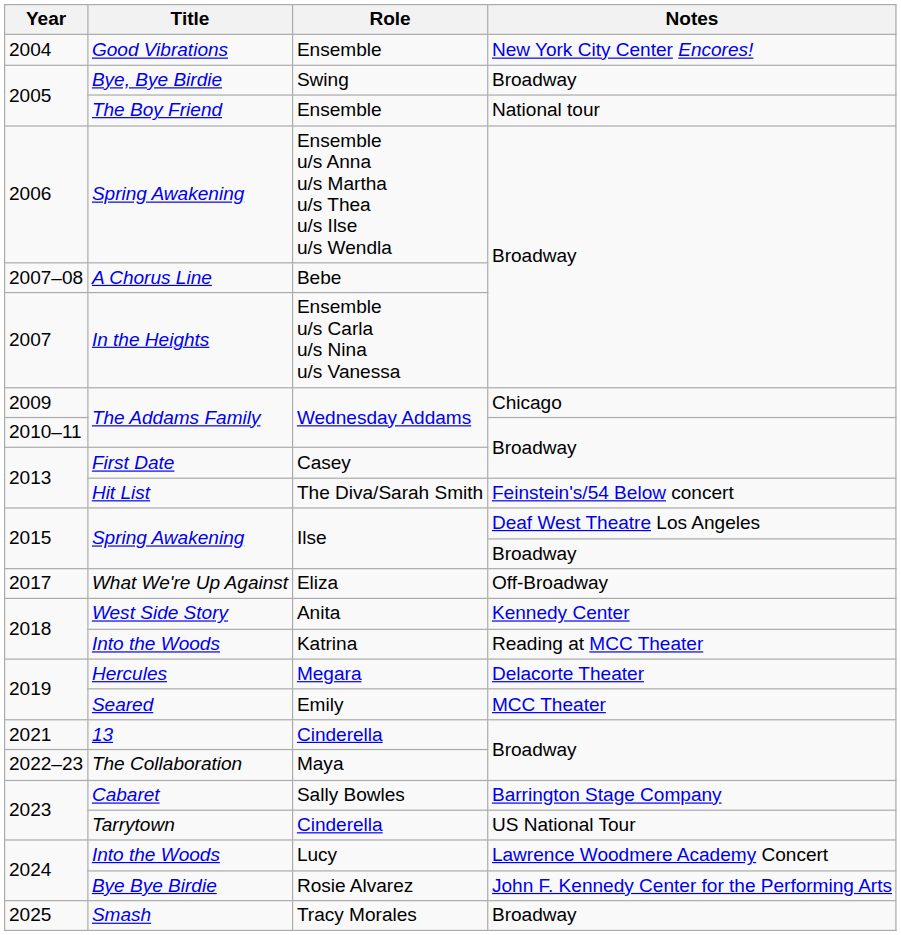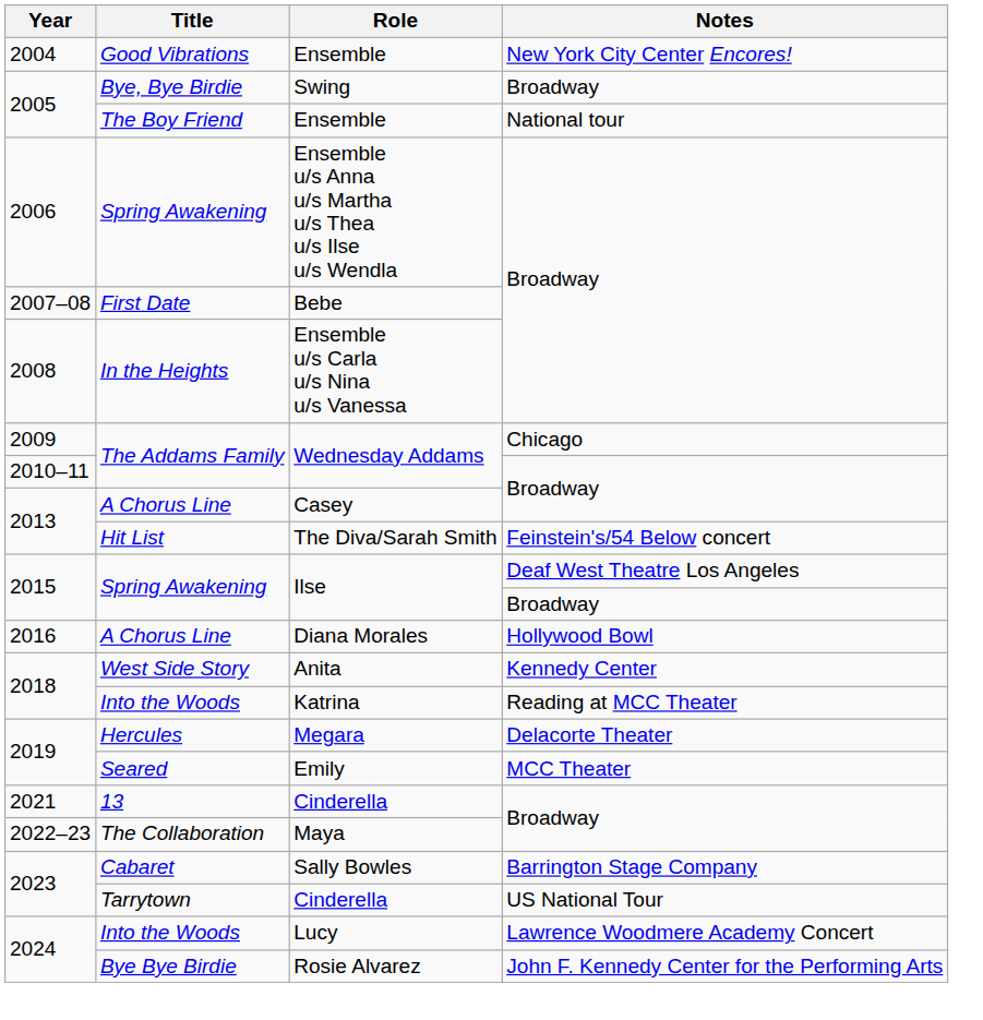 <table class="wikitable sortable">
 <tr>
 <th>Year</th>
 <th>Title</th>
 <th>Role</th>
 <th class="unsortable">Notes</th>
 </tr>
 <tr>
 <td>2004</td>
 <td><em><a href='#'>Good Vibrations</a></em></td>
 <td>Ensemble</td>
 <td><a href='#'>New York City Center</a> <em><a href='#'>Encores!</a></em></td>
 </tr>
 <tr>
 <td rowspan="2">2005</td>
 <td><em><a href='#'>Bye, Bye Birdie</a></em></td>
 <td>Swing</td>
 <td>Broadway</td>
 </tr>
 <tr>
 <td><em><a href='#'>The Boy Friend</a></em></td>
 <td>Ensemble</td>
 <td>National tour</td>
 </tr>
 <tr>
 <td>2006</td>
 <td><em><a href='#'>Spring Awakening</a></em></td>
 <td>Ensemble<br>u/s Anna<br>u/s Martha<br>u/s Thea<br>u/s Ilse<br>u/s Wendla</td>
 <td rowspan="3">Broadway</td>
 </tr>
 <tr>
 <td>2007–08</td>
-<td><em><a href='#'>A Chorus Line</a></em></td>
+<td><em><a href='#'>First Date</a></em></td>
 <td>Bebe<br></td>
 </tr>
 <tr>
-<td>2007</td>
+<td>2008</td>
 <td><em><a href='#'>In the Heights</a></em></td>
 <td>Ensemble<br>u/s Carla<br>u/s Nina<br>u/s Vanessa</td>
 </tr>
 <tr>
 <td>2009</td>
 <td rowspan="2"><em><a href='#'>The Addams Family</a></em></td>
 <td rowspan="2"><a href='#'>Wednesday Addams</a></td>
 <td>Chicago </td>
 </tr>
 <tr>
 <td>2010–11</td>
 <td rowspan="2">Broadway</td>
 </tr>
 <tr>
 <td rowspan="2">2013</td>
-<td><em><a href='#'>First Date</a></em></td>
+<td><em><a href='#'>A Chorus Line</a></em></td>
 <td>Casey</td>
 </tr>
 <tr>
 <td><em><a href='#'>Hit List</a></em> </td>
 <td>The Diva/Sarah Smith</td>
 <td><a href='#'>Feinstein's/54 Below</a> concert</td>
 </tr>
 <tr>
 <td rowspan="2">2015</td>
 <td rowspan="2"><em><a href='#'>Spring Awakening</a></em></td>
 <td rowspan="2">Ilse</td>
 <td><a href='#'>Deaf West Theatre</a> Los Angeles</td>
 </tr>
 <tr>
 <td>Broadway </td>
 </tr>
 <tr>
-<td>2017</td>
-<td><em>What We're Up Against</em></td>
-<td>Eliza</td>
-<td>Off-Broadway</td>
+<td>2016</td>
+<td><em><a href='#'>A Chorus Line</a></em></td>
+<td>Diana Morales</td>
+<td><a href='#'>Hollywood Bowl</a></td>
 </tr>
 <tr>
 <td rowspan=2>2018</td>
 <td><em><a href='#'>West Side Story</a></em></td>
 <td>Anita</td>
 <td><a href='#'>Kennedy Center</a></td>
 </tr>
 <tr>
 <td><em><a href='#'>Into the Woods</a></em></td>
 <td>Katrina</td>
 <td>Reading at <a href='#'>MCC Theater</a></td>
 </tr>
 <tr>
 <td rowspan=2>2019</td>
 <td><em><a href='#'>Hercules</a></em></td>
 <td><a href='#'>Megara</a></td>
 <td><a href='#'>Delacorte Theater</a></td>
 </tr>
 <tr>
 <td><em><a href='#'>Seared</a></em></td>
 <td>Emily</td>
 <td><a href='#'>MCC Theater</a></td>
 </tr>
 <tr>
 <td>2021</td>
 <td><em><a href='#'>13</a></em></td>
 <td><a href='#'>Cinderella</a><br></td>
 <td rowspan=2>Broadway</td>
 </tr>
 <tr>
 <td>2022–23</td>
 <td><em>The Collaboration</em></td>
 <td>Maya</td>
 </tr>
 <tr>
 <td rowspan=2>2023</td>
 <td><em><a href='#'>Cabaret</a></em></td>
 <td>Sally Bowles</td>
 <td><a href='#'>Barrington Stage Company</a></td>
 </tr>
 <tr>
 <td><em>Tarrytown</em></td>
 <td><a href='#'>Cinderella</a><br></td>
 <td>US National Tour</td>
 </tr>
 <tr>
 <td rowspan=2>2024</td>
 <td><em><a href='#'>Into the Woods</a></em></td>
 <td>Lucy</td>
 <td><a href='#'>Lawrence Woodmere Academy</a> Concert</td>
 </tr>
 <tr>
 <td><em><a href='#'>Bye Bye Birdie</a></em></td>
 <td>Rosie Alvarez</td>
 <td><a href='#'>John F. Kennedy Center for the Performing Arts</a></td>
 </tr>
-<tr>
-<td>2025</td>
-<td><em><a href='#'>Smash</a></em></td>
-<td>Tracy Morales</td>
-<td>Broadway</td>
-</tr>
 </table>
